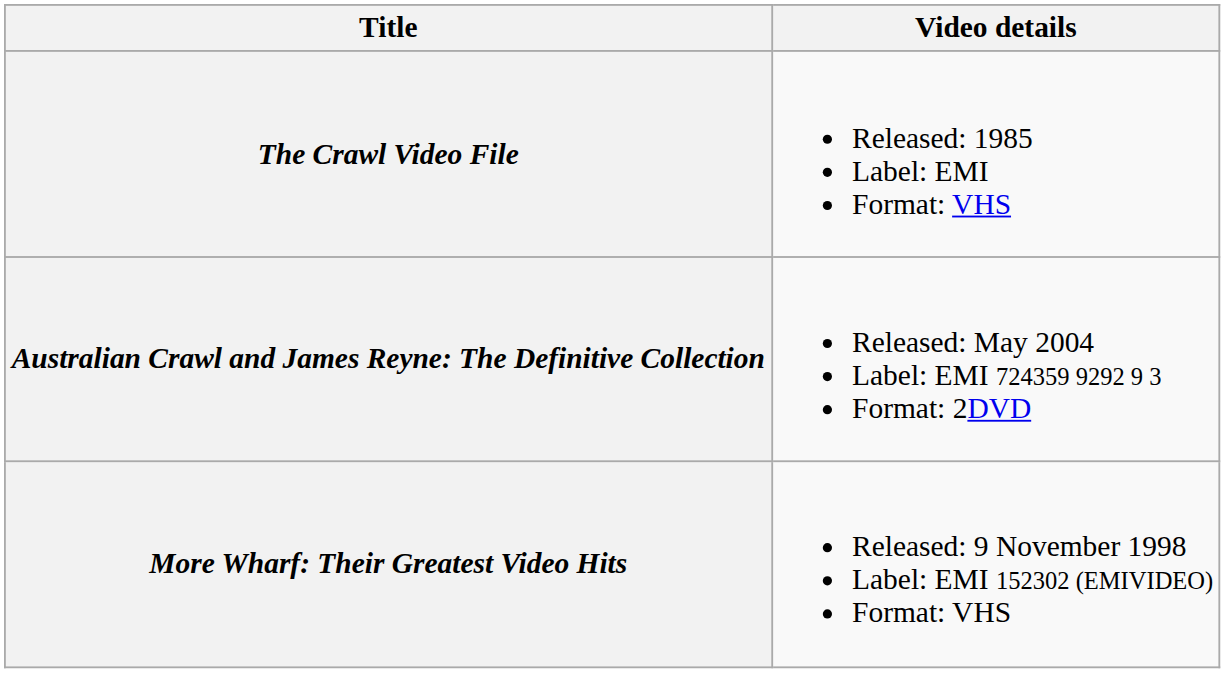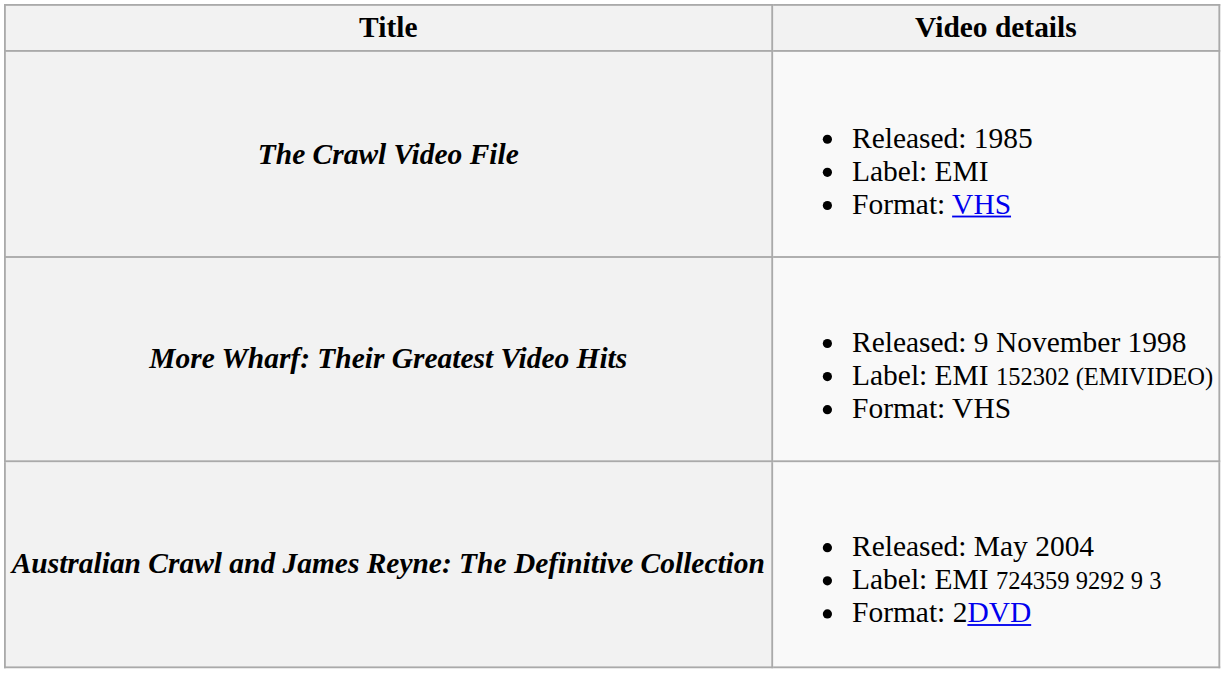 <table class="wikitable plainrowheaders">
 <tr>
 <th scope="col">Title</th>
 <th scope="col">Video details</th>
 </tr>
 <tr>
 <th scope="row"><em>The Crawl Video File</em></th>
 <td><br><ul><li>Released: 1985</li><li>Label: EMI</li><li>Format: <a href='#'>VHS</a></li></ul></td>
 </tr>
 <tr>
+<th scope="row"><em>More Wharf: Their Greatest Video Hits</em></th>
+<td><br><ul><li>Released: 9 November 1998</li><li>Label: EMI <small>152302 (EMIVIDEO)</small></li><li>Format: VHS</li></ul></td>
+</tr>
+<tr>
 <th scope="row"><em>Australian Crawl and James Reyne: The Definitive Collection</em></th>
 <td><br><ul><li>Released: May 2004</li><li>Label: EMI <small>724359 9292 9 3</small></li><li>Format: 2<a href='#'>DVD</a></li></ul></td>
 </tr>
-<tr>
-<th scope="row"><em>More Wharf: Their Greatest Video Hits</em></th>
-<td><br><ul><li>Released: 9 November 1998</li><li>Label: EMI <small>152302 (EMIVIDEO)</small></li><li>Format: VHS</li></ul></td>
-</tr>
 </table>
